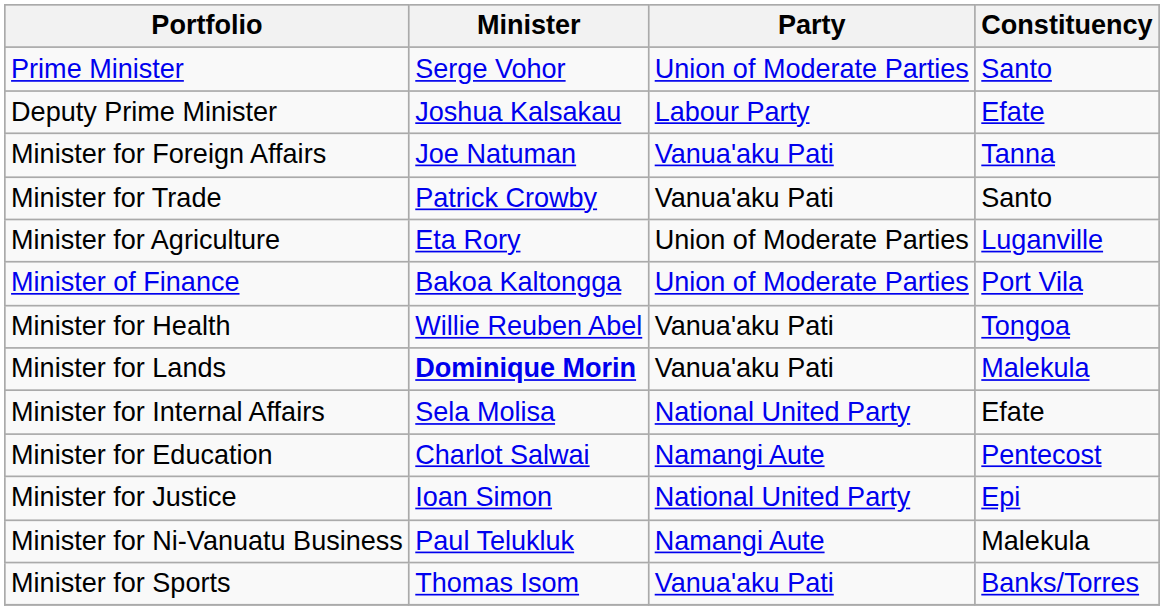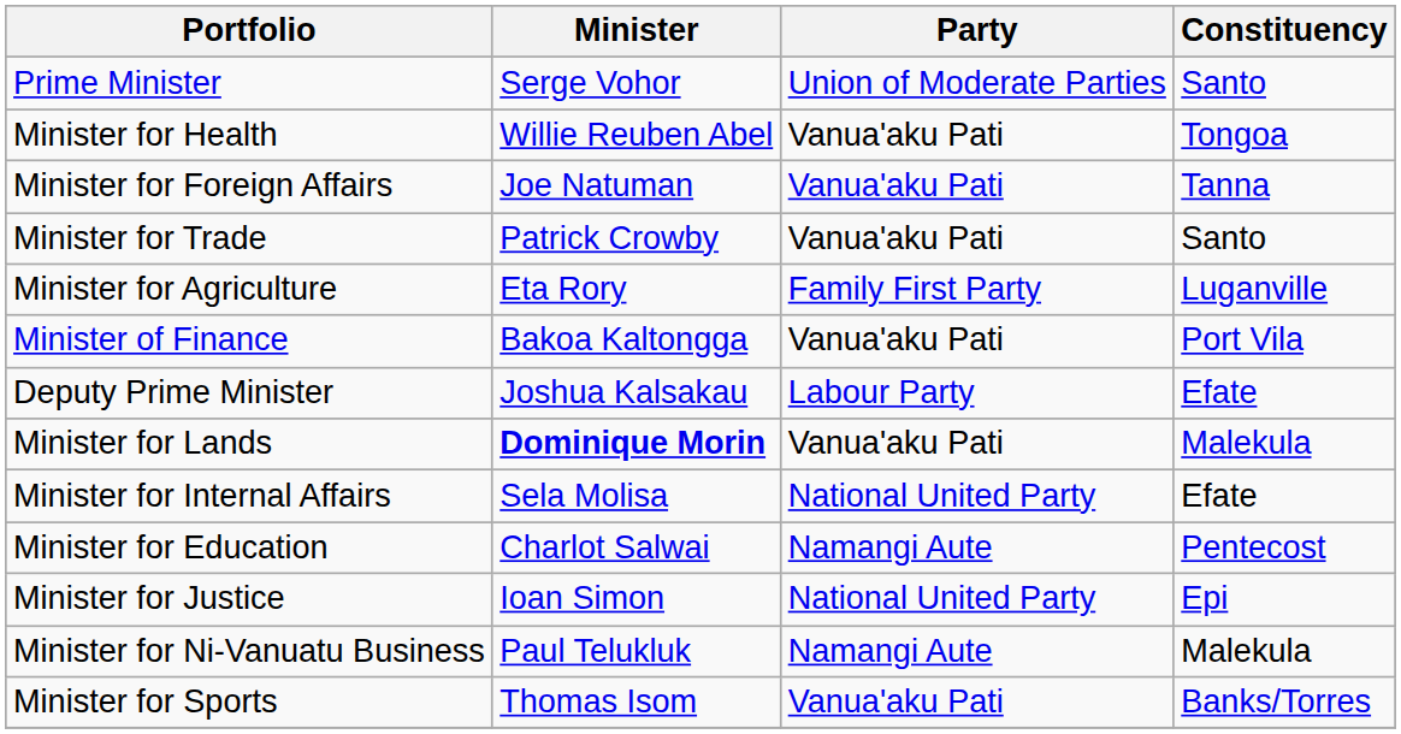 <table class="wikitable">
 <tr>
 <th>Portfolio</th>
 <th>Minister</th>
 <th>Party</th>
 <th>Constituency</th>
 </tr>
 <tr>
 <td><a href='#'>Prime Minister</a></td>
 <td><a href='#'>Serge Vohor</a></td>
 <td><a href='#'>Union of Moderate Parties</a></td>
 <td><a href='#'>Santo</a></td>
 </tr>
 <tr>
-<td>Deputy Prime Minister</td>
-<td><a href='#'>Joshua Kalsakau</a></td>
-<td><a href='#'>Labour Party</a></td>
-<td><a href='#'>Efate</a></td>
+<td>Minister for Health</td>
+<td><a href='#'>Willie Reuben Abel</a></td>
+<td>Vanua'aku Pati</td>
+<td><a href='#'>Tongoa</a></td>
 </tr>
 <tr>
 <td>Minister for Foreign Affairs</td>
 <td><a href='#'>Joe Natuman</a></td>
 <td><a href='#'>Vanua'aku Pati</a></td>
 <td><a href='#'>Tanna</a></td>
 </tr>
 <tr>
 <td>Minister for Trade</td>
 <td><a href='#'>Patrick Crowby</a></td>
 <td>Vanua'aku Pati</td>
 <td>Santo</td>
 </tr>
 <tr>
 <td>Minister for Agriculture</td>
 <td><a href='#'>Eta Rory</a></td>
-<td>Union of Moderate Parties</td>
+<td><a href='#'>Family First Party</a></td>
 <td><a href='#'>Luganville</a></td>
 </tr>
 <tr>
 <td><a href='#'>Minister of Finance</a></td>
 <td><a href='#'>Bakoa Kaltongga</a></td>
-<td><a href='#'>Union of Moderate Parties</a></td>
+<td>Vanua'aku Pati</td>
 <td><a href='#'>Port Vila</a></td>
 </tr>
 <tr>
-<td>Minister for Health</td>
-<td><a href='#'>Willie Reuben Abel</a></td>
-<td>Vanua'aku Pati</td>
-<td><a href='#'>Tongoa</a></td>
+<td>Deputy Prime Minister</td>
+<td><a href='#'>Joshua Kalsakau</a></td>
+<td><a href='#'>Labour Party</a></td>
+<td><a href='#'>Efate</a></td>
 </tr>
 <tr>
 <td>Minister for Lands</td>
 <td><strong><a href='#'>Dominique Morin</a></strong></td>
 <td>Vanua'aku Pati</td>
 <td><a href='#'>Malekula</a></td>
 </tr>
 <tr>
 <td>Minister for Internal Affairs</td>
 <td><a href='#'>Sela Molisa</a></td>
 <td><a href='#'>National United Party</a></td>
 <td>Efate</td>
 </tr>
 <tr>
 <td>Minister for Education</td>
 <td><a href='#'>Charlot Salwai</a></td>
 <td><a href='#'>Namangi Aute</a></td>
 <td><a href='#'>Pentecost</a></td>
 </tr>
 <tr>
 <td>Minister for Justice</td>
 <td><a href='#'>Ioan Simon</a></td>
 <td><a href='#'>National United Party</a></td>
 <td><a href='#'>Epi</a></td>
 </tr>
 <tr>
 <td>Minister for Ni-Vanuatu Business</td>
 <td><a href='#'>Paul Telukluk</a></td>
 <td><a href='#'>Namangi Aute</a></td>
 <td>Malekula</td>
 </tr>
 <tr>
 <td>Minister for Sports</td>
 <td><a href='#'>Thomas Isom</a></td>
 <td><a href='#'>Vanua'aku Pati</a></td>
 <td><a href='#'>Banks/Torres</a></td>
 </tr>
 <tr>
 </tr>
 </table>
